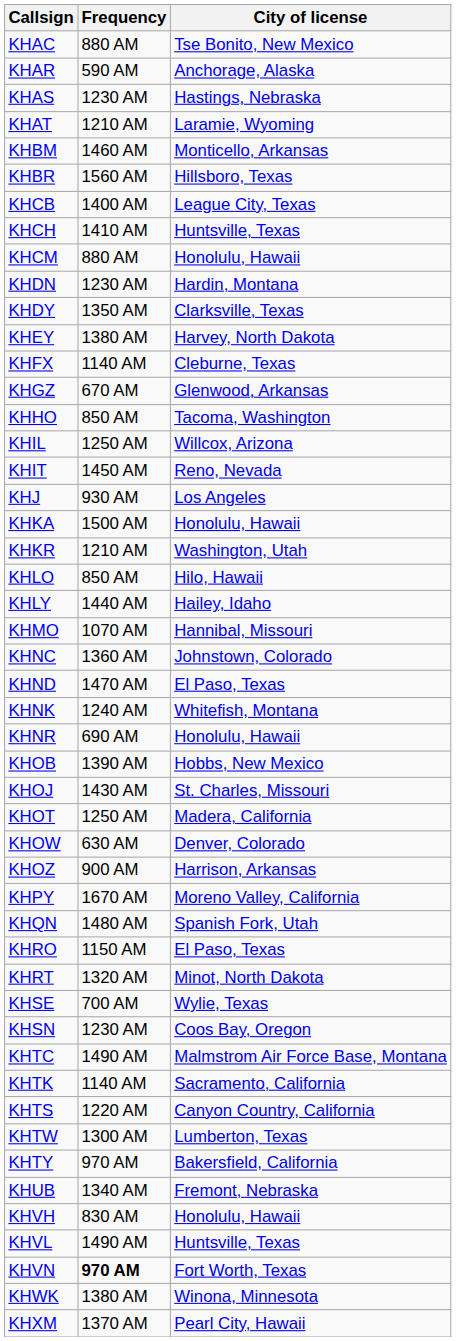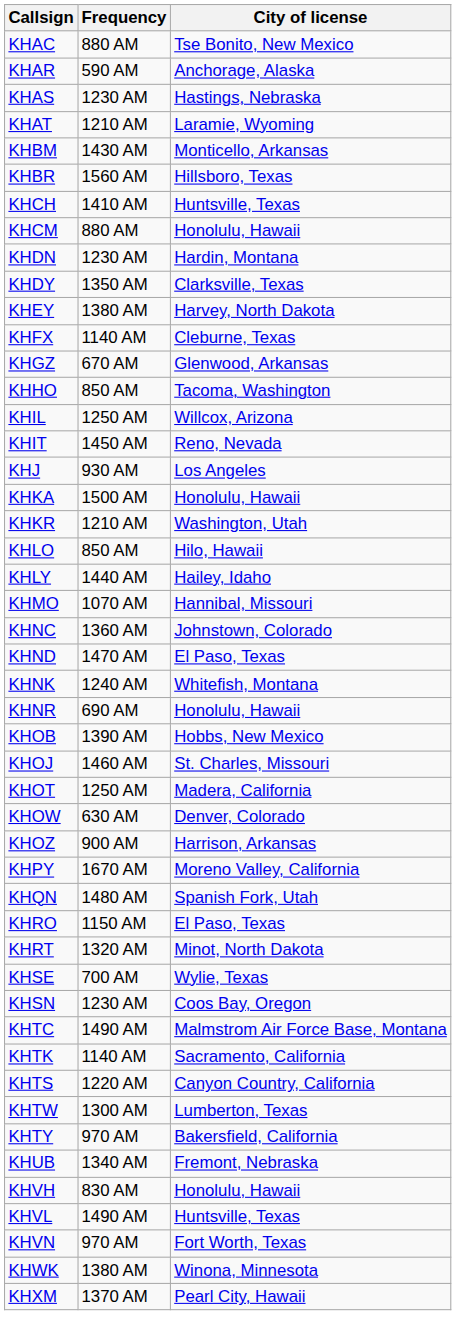 <table class="wikitable sortable">
 <tr>
 <th>Callsign</th>
 <th>Frequency</th>
 <th>City of license</th>
 </tr>
 <tr>
 <td><a href='#'>KHAC</a></td>
 <td>880 AM</td>
 <td><a href='#'>Tse Bonito, New Mexico</a></td>
 </tr>
 <tr>
 <td><a href='#'>KHAR</a></td>
 <td>590 AM</td>
 <td><a href='#'>Anchorage, Alaska</a></td>
 </tr>
 <tr>
 <td><a href='#'>KHAS</a></td>
 <td>1230 AM</td>
 <td><a href='#'>Hastings, Nebraska</a></td>
 </tr>
 <tr>
 <td><a href='#'>KHAT</a></td>
 <td>1210 AM</td>
 <td><a href='#'>Laramie, Wyoming</a></td>
 </tr>
 <tr>
 <td><a href='#'>KHBM</a></td>
-<td>1460 AM</td>
+<td>1430 AM</td>
 <td><a href='#'>Monticello, Arkansas</a></td>
 </tr>
 <tr>
 <td><a href='#'>KHBR</a></td>
 <td>1560 AM</td>
 <td><a href='#'>Hillsboro, Texas</a></td>
-</tr>
-<tr>
-<td><a href='#'>KHCB</a></td>
-<td>1400 AM</td>
-<td><a href='#'>League City, Texas</a></td>
 </tr>
 <tr>
 <td><a href='#'>KHCH</a></td>
 <td>1410 AM</td>
 <td><a href='#'>Huntsville, Texas</a></td>
 </tr>
 <tr>
 <td><a href='#'>KHCM</a></td>
 <td>880 AM</td>
 <td><a href='#'>Honolulu, Hawaii</a></td>
 </tr>
 <tr>
 <td><a href='#'>KHDN</a></td>
 <td>1230 AM</td>
 <td><a href='#'>Hardin, Montana</a></td>
 </tr>
 <tr>
 <td><a href='#'>KHDY</a></td>
 <td>1350 AM</td>
 <td><a href='#'>Clarksville, Texas</a></td>
 </tr>
 <tr>
 <td><a href='#'>KHEY</a></td>
 <td>1380 AM</td>
 <td><a href='#'>Harvey, North Dakota</a></td>
 </tr>
 <tr>
 <td><a href='#'>KHFX</a></td>
 <td>1140 AM</td>
 <td><a href='#'>Cleburne, Texas</a></td>
 </tr>
 <tr>
 <td><a href='#'>KHGZ</a></td>
 <td>670 AM</td>
 <td><a href='#'>Glenwood, Arkansas</a></td>
 </tr>
 <tr>
 <td><a href='#'>KHHO</a></td>
 <td>850 AM</td>
 <td><a href='#'>Tacoma, Washington</a></td>
 </tr>
 <tr>
 <td><a href='#'>KHIL</a></td>
 <td>1250 AM</td>
 <td><a href='#'>Willcox, Arizona</a></td>
 </tr>
 <tr>
 <td><a href='#'>KHIT</a></td>
 <td>1450 AM</td>
 <td><a href='#'>Reno, Nevada</a></td>
 </tr>
 <tr>
 <td><a href='#'>KHJ</a></td>
 <td>930 AM</td>
 <td><a href='#'>Los Angeles</a></td>
 </tr>
 <tr>
 <td><a href='#'>KHKA</a></td>
 <td>1500 AM</td>
 <td><a href='#'>Honolulu, Hawaii</a></td>
 </tr>
 <tr>
 <td><a href='#'>KHKR</a></td>
 <td>1210 AM</td>
 <td><a href='#'>Washington, Utah</a></td>
 </tr>
 <tr>
 <td><a href='#'>KHLO</a></td>
 <td>850 AM</td>
 <td><a href='#'>Hilo, Hawaii</a></td>
 </tr>
 <tr>
 <td><a href='#'>KHLY</a></td>
 <td>1440 AM</td>
 <td><a href='#'>Hailey, Idaho</a></td>
 </tr>
 <tr>
 <td><a href='#'>KHMO</a></td>
 <td>1070 AM</td>
 <td><a href='#'>Hannibal, Missouri</a></td>
 </tr>
 <tr>
 <td><a href='#'>KHNC</a></td>
 <td>1360 AM</td>
 <td><a href='#'>Johnstown, Colorado</a></td>
 </tr>
 <tr>
 <td><a href='#'>KHND</a></td>
 <td>1470 AM</td>
 <td><a href='#'>El Paso, Texas</a></td>
 </tr>
 <tr>
 <td><a href='#'>KHNK</a></td>
 <td>1240 AM</td>
 <td><a href='#'>Whitefish, Montana</a></td>
 </tr>
 <tr>
 <td><a href='#'>KHNR</a></td>
 <td>690 AM</td>
 <td><a href='#'>Honolulu, Hawaii</a></td>
 </tr>
 <tr>
 <td><a href='#'>KHOB</a></td>
 <td>1390 AM</td>
 <td><a href='#'>Hobbs, New Mexico</a></td>
 </tr>
 <tr>
 <td><a href='#'>KHOJ</a></td>
-<td>1430 AM</td>
+<td>1460 AM</td>
 <td><a href='#'>St. Charles, Missouri</a></td>
 </tr>
 <tr>
 <td><a href='#'>KHOT</a></td>
 <td>1250 AM</td>
 <td><a href='#'>Madera, California</a></td>
 </tr>
 <tr>
 <td><a href='#'>KHOW</a></td>
 <td>630 AM</td>
 <td><a href='#'>Denver, Colorado</a></td>
 </tr>
 <tr>
 <td><a href='#'>KHOZ</a></td>
 <td>900 AM</td>
 <td><a href='#'>Harrison, Arkansas</a></td>
 </tr>
 <tr>
 <td><a href='#'>KHPY</a></td>
 <td>1670 AM</td>
 <td><a href='#'>Moreno Valley, California</a></td>
 </tr>
 <tr>
 <td><a href='#'>KHQN</a></td>
 <td>1480 AM</td>
 <td><a href='#'>Spanish Fork, Utah</a></td>
 </tr>
 <tr>
 <td><a href='#'>KHRO</a></td>
 <td>1150 AM</td>
 <td><a href='#'>El Paso, Texas</a></td>
 </tr>
 <tr>
 <td><a href='#'>KHRT</a></td>
 <td>1320 AM</td>
 <td><a href='#'>Minot, North Dakota</a></td>
 </tr>
 <tr>
 <td><a href='#'>KHSE</a></td>
 <td>700 AM</td>
 <td><a href='#'>Wylie, Texas</a></td>
 </tr>
 <tr>
 <td><a href='#'>KHSN</a></td>
 <td>1230 AM</td>
 <td><a href='#'>Coos Bay, Oregon</a></td>
 </tr>
 <tr>
 <td><a href='#'>KHTC</a></td>
 <td>1490 AM</td>
 <td><a href='#'>Malmstrom Air Force Base, Montana</a></td>
 </tr>
 <tr>
 <td><a href='#'>KHTK</a></td>
 <td>1140 AM</td>
 <td><a href='#'>Sacramento, California</a></td>
 </tr>
 <tr>
 <td><a href='#'>KHTS</a></td>
 <td>1220 AM</td>
 <td><a href='#'>Canyon Country, California</a></td>
 </tr>
 <tr>
 <td><a href='#'>KHTW</a></td>
 <td>1300 AM</td>
 <td><a href='#'>Lumberton, Texas</a></td>
 </tr>
 <tr>
 <td><a href='#'>KHTY</a></td>
 <td>970 AM</td>
 <td><a href='#'>Bakersfield, California</a></td>
 </tr>
 <tr>
 <td><a href='#'>KHUB</a></td>
 <td>1340 AM</td>
 <td><a href='#'>Fremont, Nebraska</a></td>
 </tr>
 <tr>
 <td><a href='#'>KHVH</a></td>
 <td>830 AM</td>
 <td><a href='#'>Honolulu, Hawaii</a></td>
 </tr>
 <tr>
 <td><a href='#'>KHVL</a></td>
 <td>1490 AM</td>
 <td><a href='#'>Huntsville, Texas</a></td>
 </tr>
 <tr>
 <td><a href='#'>KHVN</a></td>
-<td><strong>970 AM</strong></td>
+<td>970 AM</td>
 <td><a href='#'>Fort Worth, Texas</a></td>
 </tr>
 <tr>
 <td><a href='#'>KHWK</a></td>
 <td>1380 AM</td>
 <td><a href='#'>Winona, Minnesota</a></td>
 </tr>
 <tr>
 <td><a href='#'>KHXM</a></td>
 <td>1370 AM</td>
 <td><a href='#'>Pearl City, Hawaii</a></td>
 </tr>
 </table>
